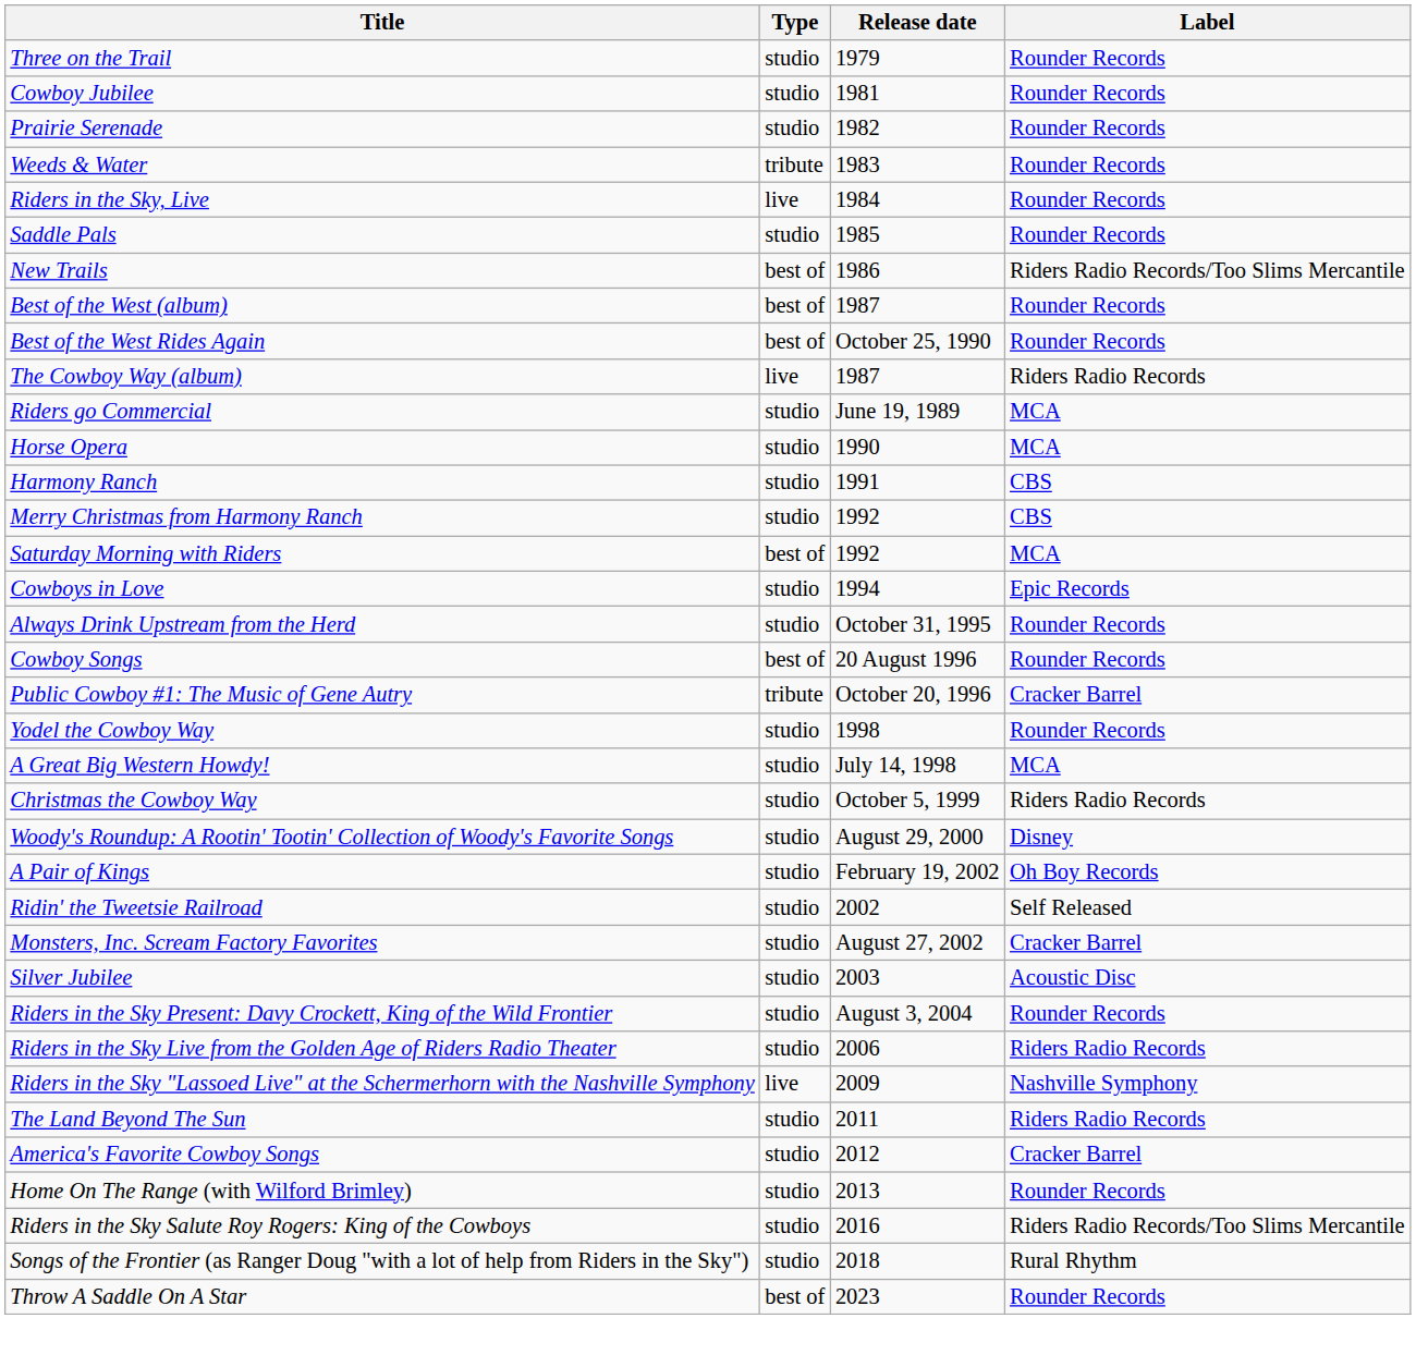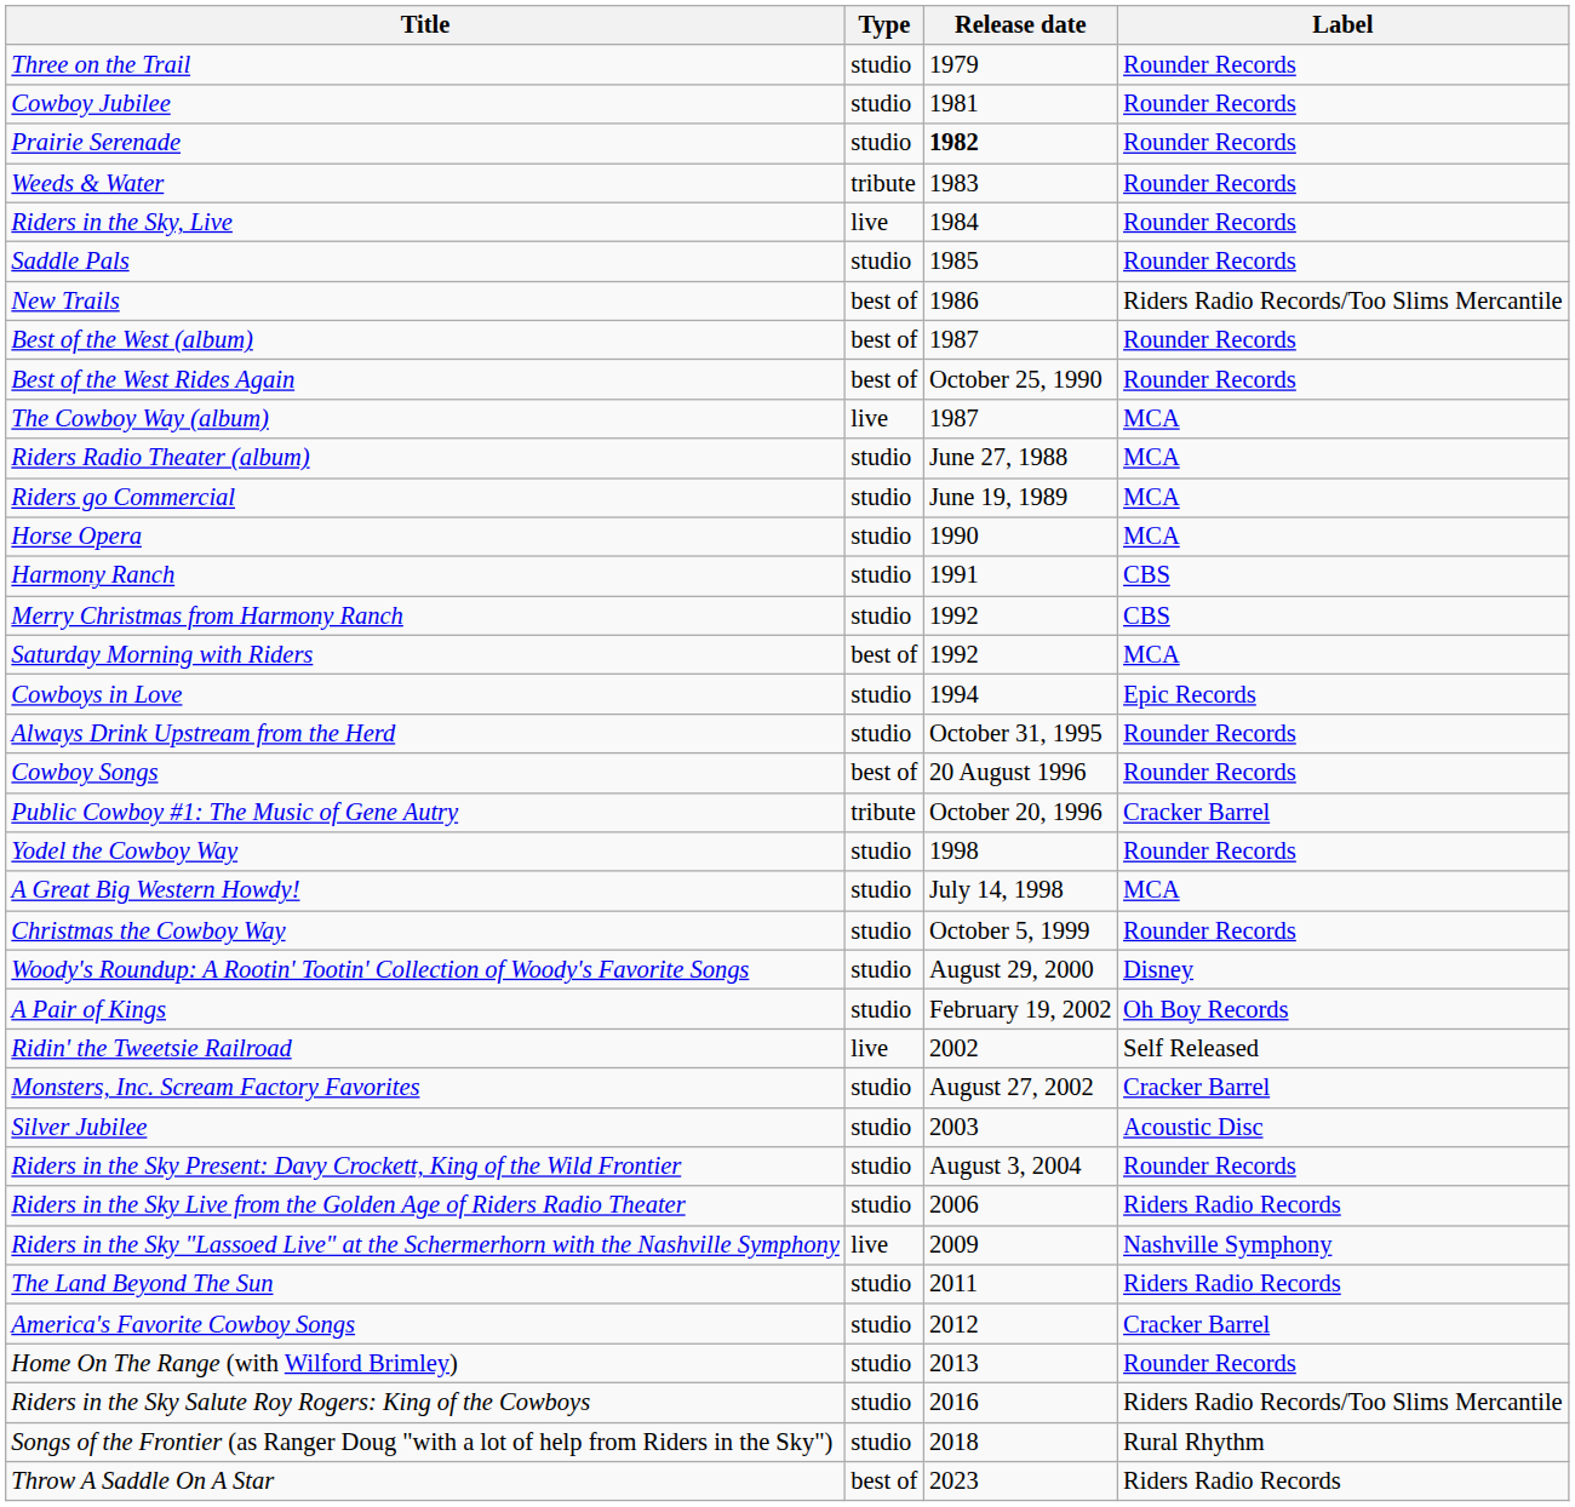 <table class="wikitable">
 <tr>
 <th>Title</th>
 <th>Type</th>
 <th>Release date</th>
 <th>Label</th>
 </tr>
 <tr>
 <td><em><a href='#'>Three on the Trail</a></em></td>
 <td>studio</td>
 <td>1979</td>
 <td><a href='#'>Rounder Records</a></td>
 </tr>
 <tr>
 <td><em><a href='#'>Cowboy Jubilee</a></em></td>
 <td>studio</td>
 <td>1981</td>
 <td><a href='#'>Rounder Records</a></td>
 </tr>
 <tr>
 <td><em><a href='#'>Prairie Serenade</a></em></td>
 <td>studio</td>
-<td>1982</td>
+<td><strong>1982</strong></td>
 <td><a href='#'>Rounder Records</a></td>
 </tr>
 <tr>
 <td><em><a href='#'>Weeds & Water</a></em></td>
 <td>tribute</td>
 <td>1983</td>
 <td><a href='#'>Rounder Records</a></td>
 </tr>
 <tr>
 <td><em><a href='#'>Riders in the Sky, Live</a> </em></td>
 <td>live</td>
 <td>1984</td>
 <td><a href='#'>Rounder Records</a></td>
 </tr>
 <tr>
 <td><em><a href='#'>Saddle Pals</a></em></td>
 <td>studio</td>
 <td>1985</td>
 <td><a href='#'>Rounder Records</a></td>
 </tr>
 <tr>
 <td><em><a href='#'>New Trails</a> </em></td>
 <td>best of</td>
 <td>1986</td>
 <td>Riders Radio Records/Too Slims Mercantile</td>
 </tr>
 <tr>
 <td><em><a href='#'>Best of the West (album)</a></em></td>
 <td>best of</td>
 <td>1987</td>
 <td><a href='#'>Rounder Records</a></td>
 </tr>
 <tr>
 <td><em><a href='#'>Best of the West Rides Again</a></em></td>
 <td>best of</td>
 <td>October 25, 1990</td>
 <td><a href='#'>Rounder Records</a></td>
 </tr>
 <tr>
 <td><em><a href='#'>The Cowboy Way (album)</a> </em></td>
 <td>live</td>
 <td>1987</td>
-<td>Riders Radio Records</td>
+<td><a href='#'>MCA</a></td>
+</tr>
+<tr>
+<td><em><a href='#'>Riders Radio Theater (album)</a></em></td>
+<td>studio</td>
+<td>June 27, 1988</td>
+<td><a href='#'>MCA</a></td>
 </tr>
 <tr>
 <td><em><a href='#'>Riders go Commercial</a></em></td>
 <td>studio</td>
 <td>June 19, 1989</td>
 <td><a href='#'>MCA</a></td>
 </tr>
 <tr>
 <td><em><a href='#'>Horse Opera</a></em></td>
 <td>studio</td>
 <td>1990</td>
 <td><a href='#'>MCA</a></td>
 </tr>
 <tr>
 <td><em><a href='#'>Harmony Ranch</a></em></td>
 <td>studio</td>
 <td>1991</td>
 <td><a href='#'>CBS</a></td>
 </tr>
 <tr>
 <td><em><a href='#'>Merry Christmas from Harmony Ranch</a></em></td>
 <td>studio</td>
 <td>1992</td>
 <td><a href='#'>CBS</a></td>
 </tr>
 <tr>
 <td><em><a href='#'>Saturday Morning with Riders</a></em></td>
 <td>best of</td>
 <td>1992</td>
 <td><a href='#'>MCA</a></td>
 </tr>
 <tr>
 <td><em><a href='#'>Cowboys in Love</a></em></td>
 <td>studio</td>
 <td>1994</td>
 <td><a href='#'>Epic Records</a></td>
 </tr>
 <tr>
 <td><em><a href='#'>Always Drink Upstream from the Herd</a></em></td>
 <td>studio</td>
 <td>October 31, 1995</td>
 <td><a href='#'>Rounder Records</a></td>
 </tr>
 <tr>
 <td><em><a href='#'>Cowboy Songs</a></em></td>
 <td>best of</td>
 <td>20 August 1996</td>
 <td><a href='#'>Rounder Records</a></td>
 </tr>
 <tr>
 <td><em><a href='#'>Public Cowboy #1: The Music of Gene Autry</a></em></td>
 <td>tribute</td>
 <td>October 20, 1996</td>
 <td><a href='#'>Cracker Barrel</a></td>
 </tr>
 <tr>
 <td><em><a href='#'>Yodel the Cowboy Way</a></em></td>
 <td>studio</td>
 <td>1998</td>
 <td><a href='#'>Rounder Records</a></td>
 </tr>
 <tr>
 <td><em><a href='#'>A Great Big Western Howdy!</a></em></td>
 <td>studio</td>
 <td>July 14, 1998</td>
 <td><a href='#'>MCA</a></td>
 </tr>
 <tr>
 <td><em><a href='#'>Christmas the Cowboy Way</a></em></td>
 <td>studio</td>
 <td>October 5, 1999</td>
-<td>Riders Radio Records</td>
+<td><a href='#'>Rounder Records</a></td>
 </tr>
 <tr>
 <td><em><a href='#'>Woody's Roundup: A Rootin' Tootin' Collection of Woody's Favorite Songs</a></em></td>
 <td>studio</td>
 <td>August 29, 2000</td>
 <td><a href='#'>Disney</a></td>
 </tr>
 <tr>
 <td><em><a href='#'>A Pair of Kings</a></em></td>
 <td>studio</td>
 <td>February 19, 2002</td>
 <td><a href='#'>Oh Boy Records</a></td>
 </tr>
 <tr>
 <td><em><a href='#'>Ridin' the Tweetsie Railroad</a></em></td>
-<td>studio</td>
+<td>live</td>
 <td>2002</td>
 <td>Self Released</td>
 </tr>
 <tr>
 <td><em><a href='#'>Monsters, Inc. Scream Factory Favorites</a></em></td>
 <td>studio</td>
 <td>August 27, 2002</td>
 <td><a href='#'>Cracker Barrel</a></td>
 </tr>
 <tr>
 <td><em><a href='#'>Silver Jubilee</a></em></td>
 <td>studio</td>
 <td>2003</td>
 <td><a href='#'>Acoustic Disc</a></td>
 </tr>
 <tr>
 <td><em><a href='#'>Riders in the Sky Present: Davy Crockett, King of the Wild Frontier</a></em></td>
 <td>studio</td>
 <td>August 3, 2004</td>
 <td><a href='#'>Rounder Records</a></td>
 </tr>
 <tr>
 <td><em><a href='#'>Riders in the Sky Live from the Golden Age of Riders Radio Theater</a></em></td>
 <td>studio</td>
 <td>2006</td>
 <td><a href='#'>Riders Radio Records</a></td>
 </tr>
 <tr>
 <td><em><a href='#'>Riders in the Sky "Lassoed Live" at the Schermerhorn with the Nashville Symphony</a></em></td>
 <td>live</td>
 <td>2009</td>
 <td><a href='#'>Nashville Symphony</a></td>
 </tr>
 <tr>
 <td><em><a href='#'>The Land Beyond The Sun</a></em></td>
 <td>studio</td>
 <td>2011</td>
 <td><a href='#'>Riders Radio Records</a></td>
 </tr>
 <tr>
 <td><em><a href='#'>America's Favorite Cowboy Songs</a></em></td>
 <td>studio</td>
 <td>2012</td>
 <td><a href='#'>Cracker Barrel</a></td>
 </tr>
 <tr>
 <td><em>Home On The Range</em> (with <a href='#'>Wilford Brimley</a>)</td>
 <td>studio</td>
 <td>2013</td>
 <td><a href='#'>Rounder Records</a></td>
 </tr>
 <tr>
 <td><em>Riders in the Sky Salute Roy Rogers:  King of the Cowboys</em></td>
 <td>studio</td>
 <td>2016</td>
 <td>Riders Radio Records/Too Slims Mercantile</td>
 </tr>
 <tr>
 <td><em>Songs of the Frontier</em> (as Ranger Doug "with a lot of help from Riders in the Sky")</td>
 <td>studio</td>
 <td>2018</td>
 <td>Rural Rhythm</td>
 </tr>
 <tr>
 <td><em>Throw A Saddle On A Star</em></td>
 <td>best of</td>
 <td>2023</td>
-<td><a href='#'>Rounder Records</a></td>
+<td>Riders Radio Records</td>
 </tr>
 </table>
